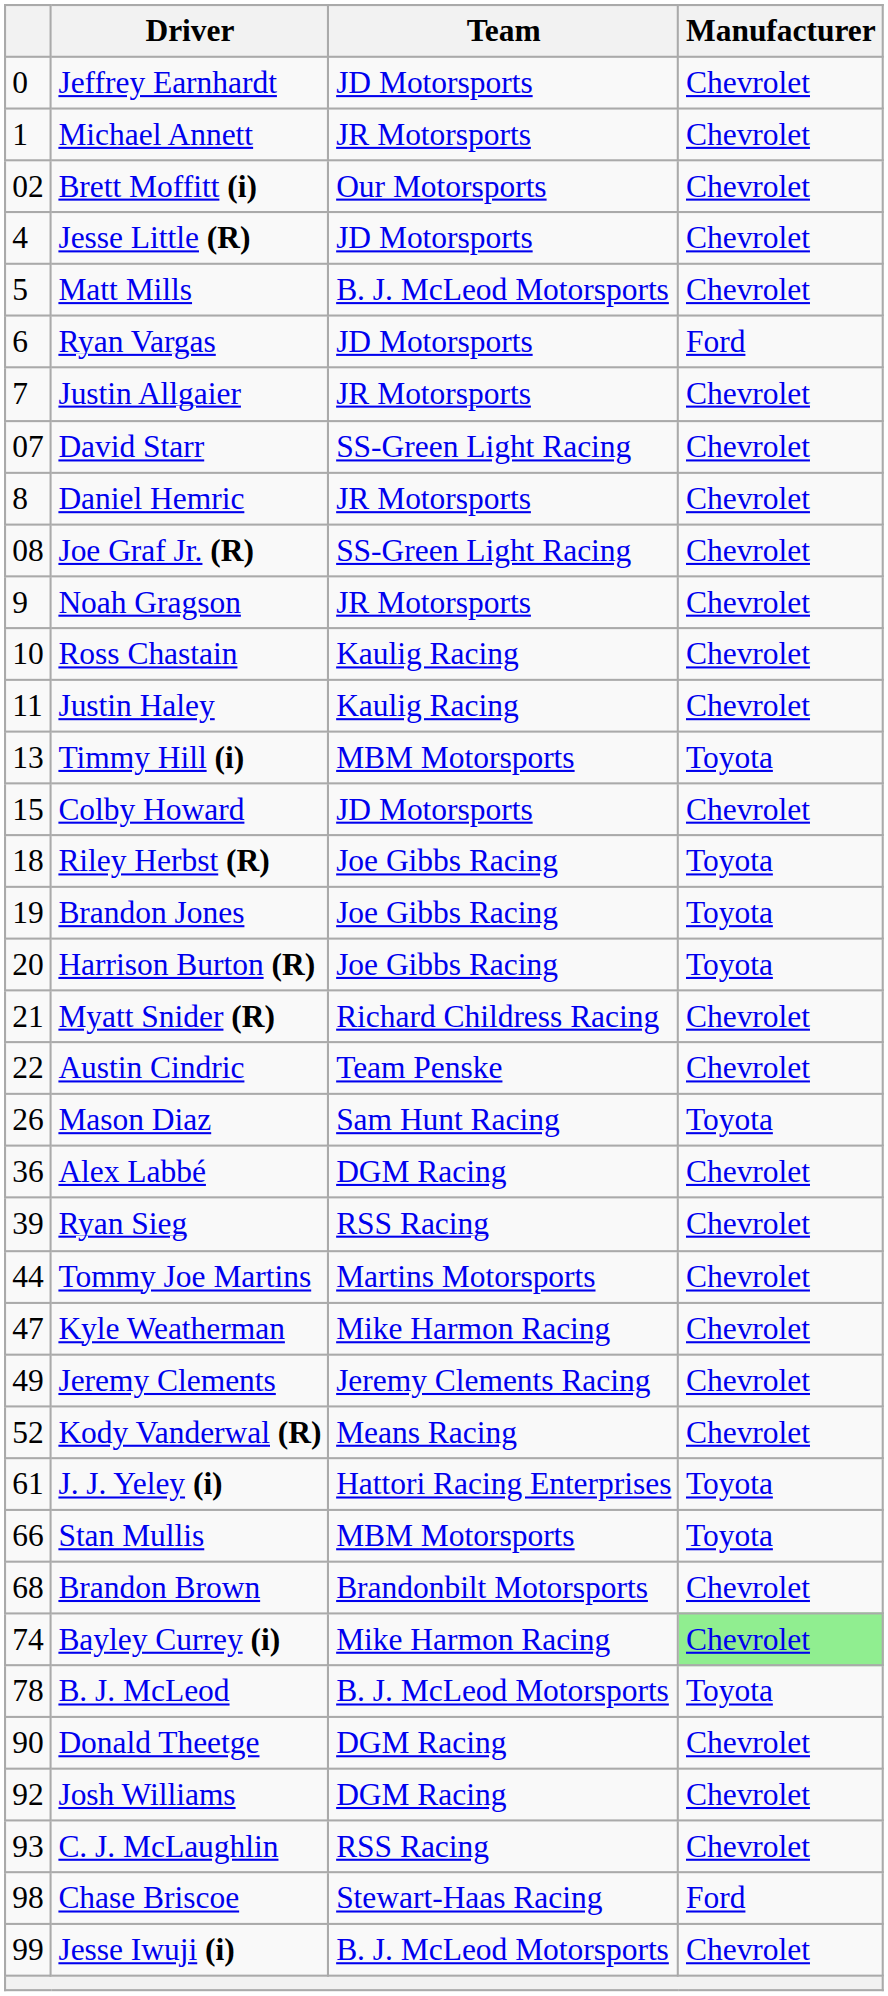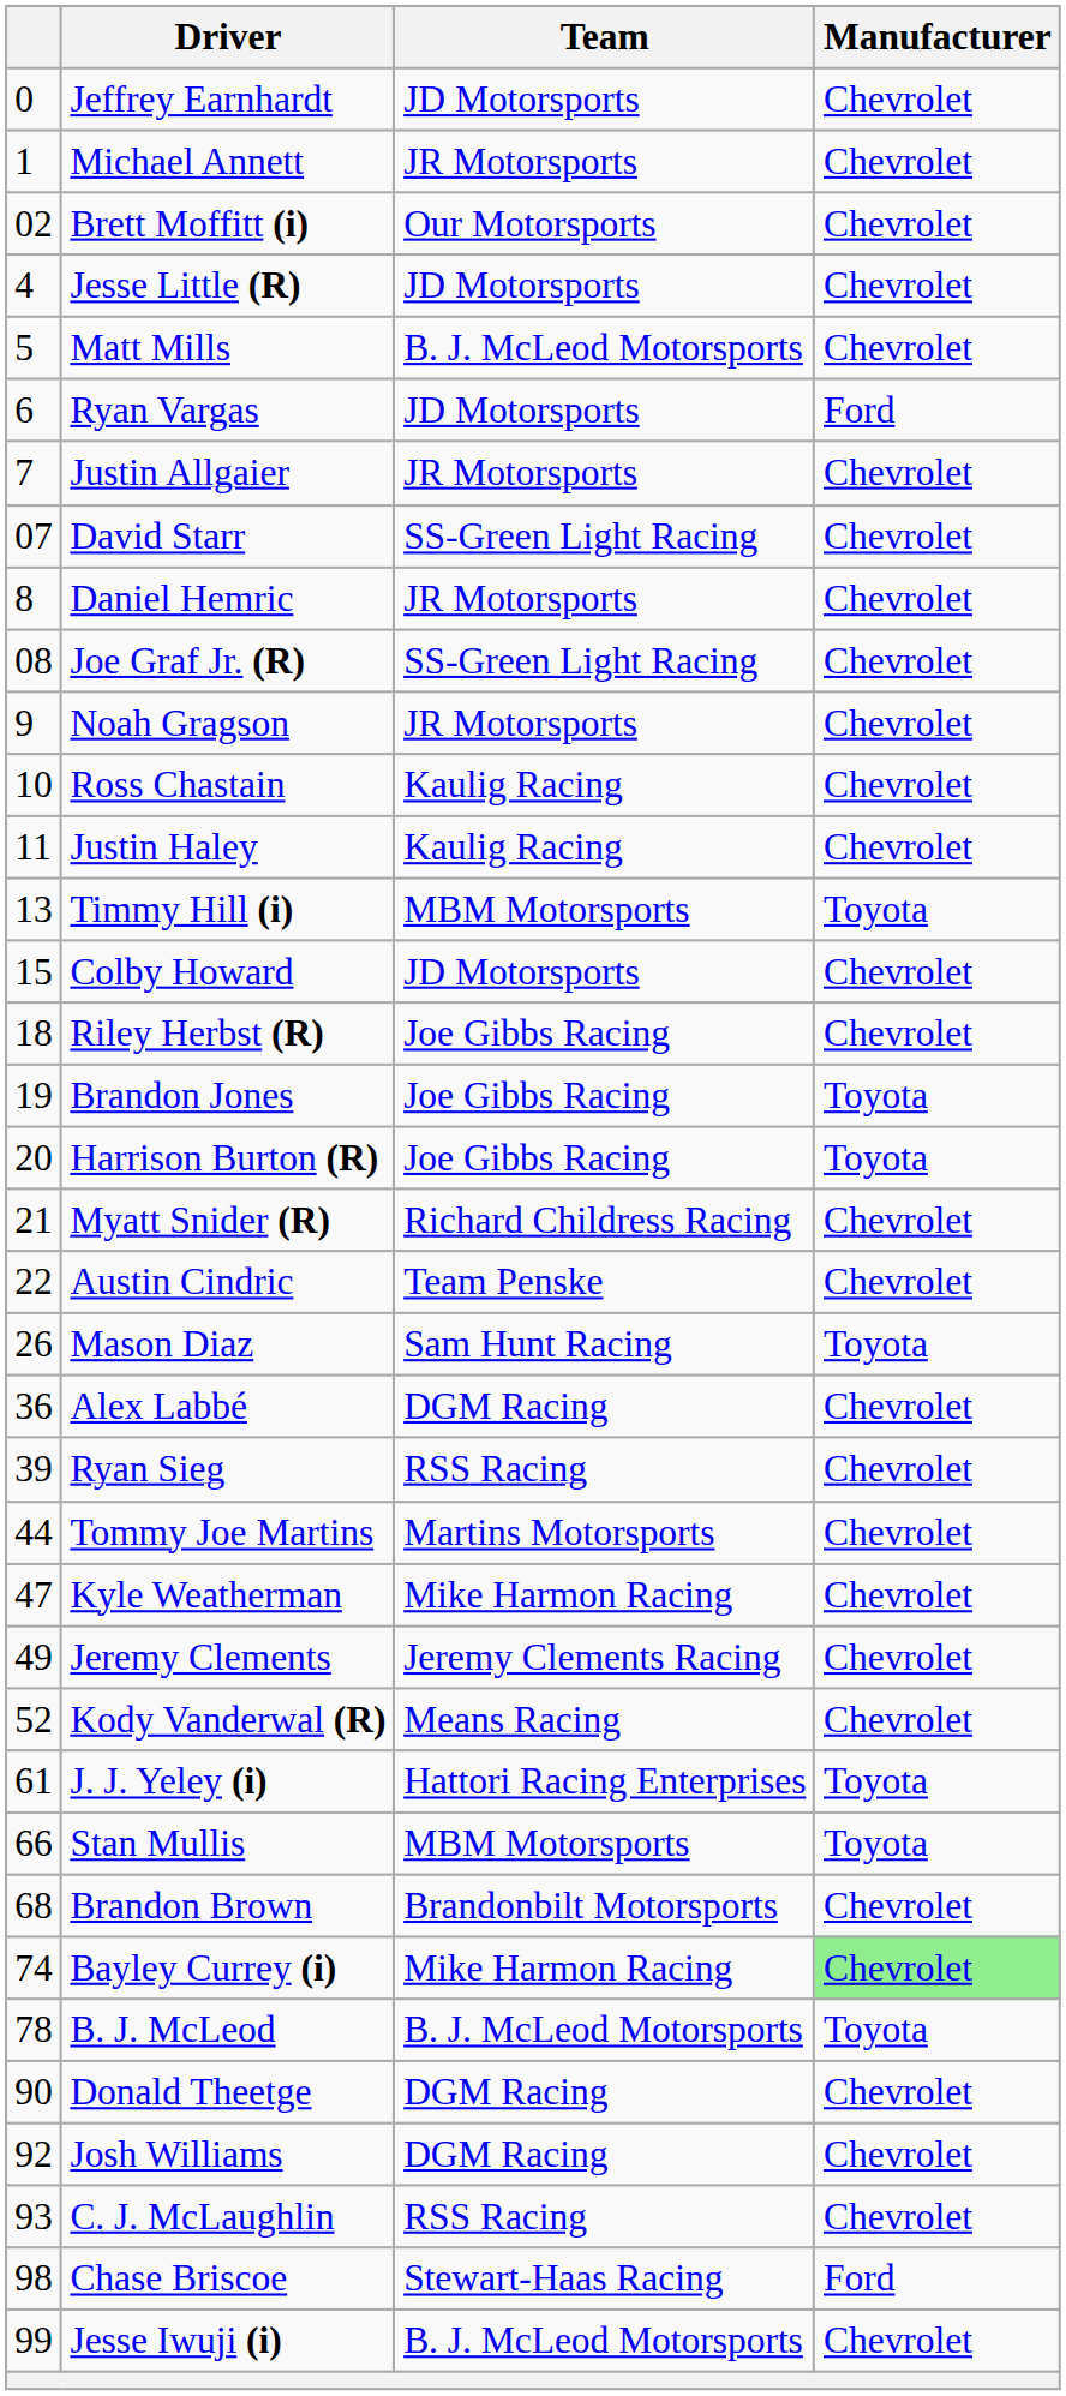 <table class="wikitable" style="font-size:95%">
 <tr>
 <th></th>
 <th>Driver</th>
 <th>Team</th>
 <th>Manufacturer</th>
 </tr>
 <tr>
 <td>0</td>
 <td><a href='#'>Jeffrey Earnhardt</a></td>
 <td><a href='#'>JD Motorsports</a></td>
 <td><a href='#'>Chevrolet</a></td>
 </tr>
 <tr>
 <td>1</td>
 <td><a href='#'>Michael Annett</a></td>
 <td><a href='#'>JR Motorsports</a></td>
 <td><a href='#'>Chevrolet</a></td>
 </tr>
 <tr>
 <td>02</td>
 <td><a href='#'>Brett Moffitt</a> <strong>(i)</strong></td>
 <td><a href='#'>Our Motorsports</a></td>
 <td><a href='#'>Chevrolet</a></td>
 </tr>
 <tr>
 <td>4</td>
 <td><a href='#'>Jesse Little</a> <strong>(R)</strong></td>
 <td><a href='#'>JD Motorsports</a></td>
 <td><a href='#'>Chevrolet</a></td>
 </tr>
 <tr>
 <td>5</td>
 <td><a href='#'>Matt Mills</a></td>
 <td><a href='#'>B. J. McLeod Motorsports</a></td>
 <td><a href='#'>Chevrolet</a></td>
 </tr>
 <tr>
 <td>6</td>
 <td><a href='#'>Ryan Vargas</a></td>
 <td><a href='#'>JD Motorsports</a></td>
 <td><a href='#'>Ford</a></td>
 </tr>
 <tr>
 <td>7</td>
 <td><a href='#'>Justin Allgaier</a></td>
 <td><a href='#'>JR Motorsports</a></td>
 <td><a href='#'>Chevrolet</a></td>
 </tr>
 <tr>
 <td>07</td>
 <td><a href='#'>David Starr</a></td>
 <td><a href='#'>SS-Green Light Racing</a></td>
 <td><a href='#'>Chevrolet</a></td>
 </tr>
 <tr>
 <td>8</td>
 <td><a href='#'>Daniel Hemric</a></td>
 <td><a href='#'>JR Motorsports</a></td>
 <td><a href='#'>Chevrolet</a></td>
 </tr>
 <tr>
 <td>08</td>
 <td><a href='#'>Joe Graf Jr.</a> <strong>(R)</strong></td>
 <td><a href='#'>SS-Green Light Racing</a></td>
 <td><a href='#'>Chevrolet</a></td>
 </tr>
 <tr>
 <td>9</td>
 <td><a href='#'>Noah Gragson</a></td>
 <td><a href='#'>JR Motorsports</a></td>
 <td><a href='#'>Chevrolet</a></td>
 </tr>
 <tr>
 <td>10</td>
 <td><a href='#'>Ross Chastain</a></td>
 <td><a href='#'>Kaulig Racing</a></td>
 <td><a href='#'>Chevrolet</a></td>
 </tr>
 <tr>
 <td>11</td>
 <td><a href='#'>Justin Haley</a></td>
 <td><a href='#'>Kaulig Racing</a></td>
 <td><a href='#'>Chevrolet</a></td>
 </tr>
 <tr>
 <td>13</td>
 <td><a href='#'>Timmy Hill</a> <strong>(i)</strong></td>
 <td><a href='#'>MBM Motorsports</a></td>
 <td><a href='#'>Toyota</a></td>
 </tr>
 <tr>
 <td>15</td>
 <td><a href='#'>Colby Howard</a></td>
 <td><a href='#'>JD Motorsports</a></td>
 <td><a href='#'>Chevrolet</a></td>
 </tr>
 <tr>
 <td>18</td>
 <td><a href='#'>Riley Herbst</a> <strong>(R)</strong></td>
 <td><a href='#'>Joe Gibbs Racing</a></td>
-<td><a href='#'>Toyota</a></td>
+<td><a href='#'>Chevrolet</a></td>
 </tr>
 <tr>
 <td>19</td>
 <td><a href='#'>Brandon Jones</a></td>
 <td><a href='#'>Joe Gibbs Racing</a></td>
 <td><a href='#'>Toyota</a></td>
 </tr>
 <tr>
 <td>20</td>
 <td><a href='#'>Harrison Burton</a> <strong>(R)</strong></td>
 <td><a href='#'>Joe Gibbs Racing</a></td>
 <td><a href='#'>Toyota</a></td>
 </tr>
 <tr>
 <td>21</td>
 <td><a href='#'>Myatt Snider</a> <strong>(R)</strong></td>
 <td><a href='#'>Richard Childress Racing</a></td>
 <td><a href='#'>Chevrolet</a></td>
 </tr>
 <tr>
 <td>22</td>
 <td><a href='#'>Austin Cindric</a></td>
 <td><a href='#'>Team Penske</a></td>
 <td><a href='#'>Chevrolet</a></td>
 </tr>
 <tr>
 <td>26</td>
 <td><a href='#'>Mason Diaz</a></td>
 <td><a href='#'>Sam Hunt Racing</a></td>
 <td><a href='#'>Toyota</a></td>
 </tr>
 <tr>
 <td>36</td>
 <td><a href='#'>Alex Labbé</a></td>
 <td><a href='#'>DGM Racing</a></td>
 <td><a href='#'>Chevrolet</a></td>
 </tr>
 <tr>
 <td>39</td>
 <td><a href='#'>Ryan Sieg</a></td>
 <td><a href='#'>RSS Racing</a></td>
 <td><a href='#'>Chevrolet</a></td>
 </tr>
 <tr>
 <td>44</td>
 <td><a href='#'>Tommy Joe Martins</a></td>
 <td><a href='#'>Martins Motorsports</a></td>
 <td><a href='#'>Chevrolet</a></td>
 </tr>
 <tr>
 <td>47</td>
 <td><a href='#'>Kyle Weatherman</a></td>
 <td><a href='#'>Mike Harmon Racing</a></td>
 <td><a href='#'>Chevrolet</a></td>
 </tr>
 <tr>
 <td>49</td>
 <td><a href='#'>Jeremy Clements</a></td>
 <td><a href='#'>Jeremy Clements Racing</a></td>
 <td><a href='#'>Chevrolet</a></td>
 </tr>
 <tr>
 <td>52</td>
 <td><a href='#'>Kody Vanderwal</a> <strong>(R)</strong></td>
 <td><a href='#'>Means Racing</a></td>
 <td><a href='#'>Chevrolet</a></td>
 </tr>
 <tr>
 <td>61</td>
 <td><a href='#'>J. J. Yeley</a> <strong>(i)</strong></td>
 <td><a href='#'>Hattori Racing Enterprises</a></td>
 <td><a href='#'>Toyota</a></td>
 </tr>
 <tr>
 <td>66</td>
 <td><a href='#'>Stan Mullis</a></td>
 <td><a href='#'>MBM Motorsports</a></td>
 <td><a href='#'>Toyota</a></td>
 </tr>
 <tr>
 <td>68</td>
 <td><a href='#'>Brandon Brown</a></td>
 <td><a href='#'>Brandonbilt Motorsports</a></td>
 <td><a href='#'>Chevrolet</a></td>
 </tr>
 <tr>
 <td>74</td>
 <td><a href='#'>Bayley Currey</a> <strong>(i)</strong></td>
 <td><a href='#'>Mike Harmon Racing</a></td>
 <td style="background: lightgreen;"><a href='#'>Chevrolet</a></td>
 </tr>
 <tr>
 <td>78</td>
 <td><a href='#'>B. J. McLeod</a></td>
 <td><a href='#'>B. J. McLeod Motorsports</a></td>
 <td><a href='#'>Toyota</a></td>
 </tr>
 <tr>
 <td>90</td>
 <td><a href='#'>Donald Theetge</a></td>
 <td><a href='#'>DGM Racing</a></td>
 <td><a href='#'>Chevrolet</a></td>
 </tr>
 <tr>
 <td>92</td>
 <td><a href='#'>Josh Williams</a></td>
 <td><a href='#'>DGM Racing</a></td>
 <td><a href='#'>Chevrolet</a></td>
 </tr>
 <tr>
 <td>93</td>
 <td><a href='#'>C. J. McLaughlin</a></td>
 <td><a href='#'>RSS Racing</a></td>
 <td><a href='#'>Chevrolet</a></td>
 </tr>
 <tr>
 <td>98</td>
 <td><a href='#'>Chase Briscoe</a></td>
 <td><a href='#'>Stewart-Haas Racing</a></td>
 <td><a href='#'>Ford</a></td>
 </tr>
 <tr>
 <td>99</td>
 <td><a href='#'>Jesse Iwuji</a> <strong>(i)</strong></td>
 <td><a href='#'>B. J. McLeod Motorsports</a></td>
 <td><a href='#'>Chevrolet</a></td>
 </tr>
 <tr>
 <th colspan="6"></th>
 </tr>
 </table>
